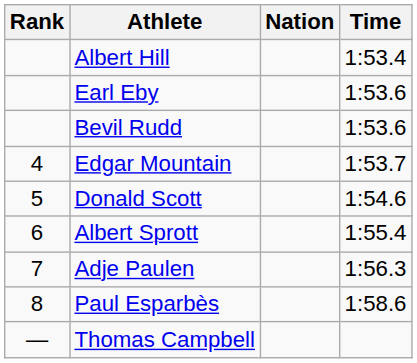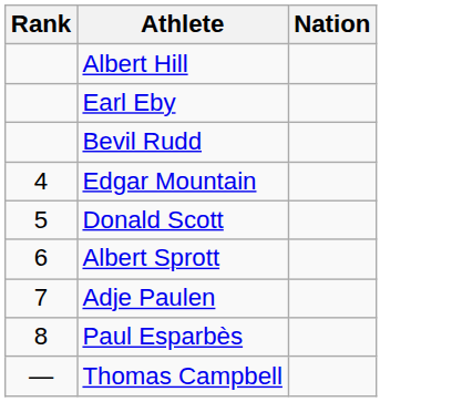 <table class="wikitable sortable" style="text-align:center">
 <tr>
 <th>Rank</th>
 <th>Athlete</th>
 <th>Nation</th>
-<th>Time</th>
 </tr>
 <tr>
 <td></td>
 <td align=left><a href='#'>Albert Hill</a></td>
 <td align=left></td>
-<td>1:53.4</td>
 </tr>
 <tr>
 <td></td>
 <td align=left><a href='#'>Earl Eby</a></td>
 <td align=left></td>
-<td>1:53.6</td>
 </tr>
 <tr>
 <td></td>
 <td align=left><a href='#'>Bevil Rudd</a></td>
 <td align=left></td>
-<td>1:53.6</td>
 </tr>
 <tr>
 <td>4</td>
 <td align=left><a href='#'>Edgar Mountain</a></td>
 <td align=left></td>
-<td>1:53.7</td>
 </tr>
 <tr>
 <td>5</td>
 <td align=left><a href='#'>Donald Scott</a></td>
 <td align=left></td>
-<td>1:54.6</td>
 </tr>
 <tr>
 <td>6</td>
 <td align=left><a href='#'>Albert Sprott</a></td>
 <td align=left></td>
-<td>1:55.4</td>
 </tr>
 <tr>
 <td>7</td>
 <td align=left><a href='#'>Adje Paulen</a></td>
 <td align=left></td>
-<td>1:56.3</td>
 </tr>
 <tr>
 <td>8</td>
 <td align=left><a href='#'>Paul Esparbès</a></td>
 <td align=left></td>
-<td>1:58.6</td>
 </tr>
 <tr>
 <td data-sort-value=9>—</td>
 <td align=left><a href='#'>Thomas Campbell</a></td>
 <td align=left></td>
-<td></td>
 </tr>
 </table>
